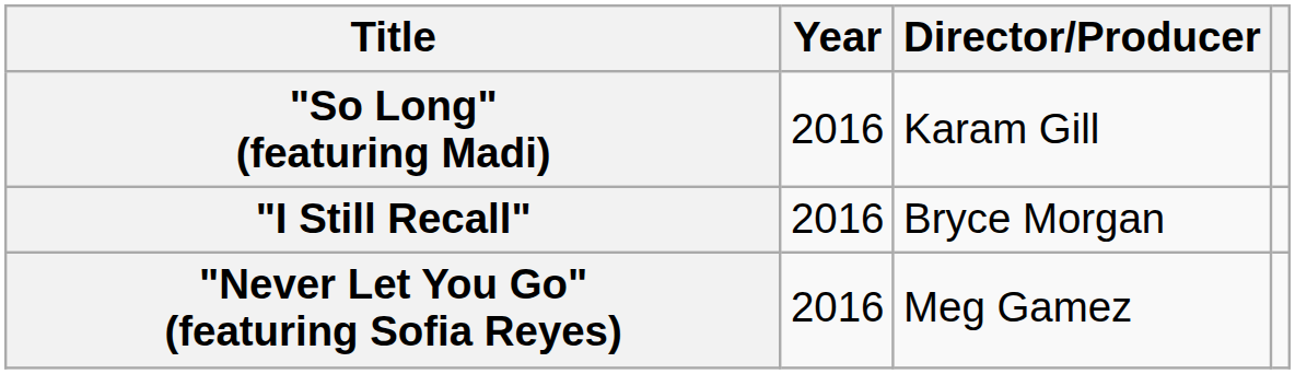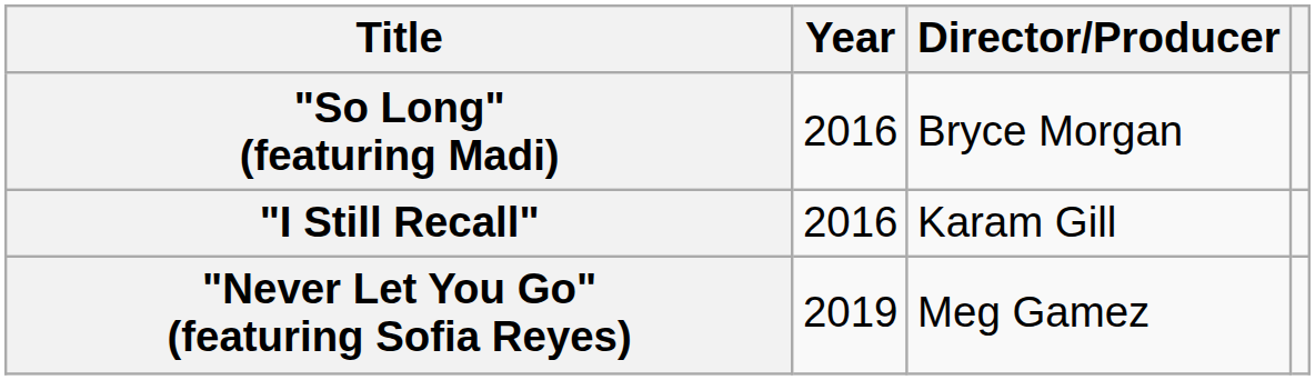 <table class="wikitable plainrowheaders">
 <tr>
 <th style="width:18em;">Title</th>
 <th>Year</th>
 <th>Director/Producer</th>
 <th></th>
 </tr>
 <tr>
 <th scope="row">"So Long"<br><span>(featuring Madi)</span></th>
 <td>2016</td>
-<td>Karam Gill</td>
+<td>Bryce Morgan</td>
 <td></td>
 </tr>
 <tr>
 <th scope="row">"I Still Recall"</th>
 <td>2016</td>
-<td>Bryce Morgan</td>
+<td>Karam Gill</td>
 <td></td>
 </tr>
 <tr>
 <th scope="row">"Never Let You Go"<br><span>(featuring Sofia Reyes)</span></th>
-<td>2016</td>
+<td>2019</td>
 <td>Meg Gamez</td>
 <td></td>
 </tr>
 </table>
